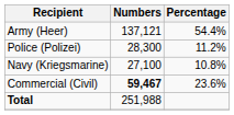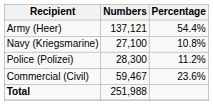 <table class="wikitable">
 <tr>
 <th>Recipient</th>
 <th>Numbers</th>
 <th>Percentage</th>
 </tr>
 <tr>
 <td>Army (Heer)</td>
 <td style="text-align:right">137,121</td>
 <td style="text-align:right">54.4%</td>
 </tr>
 <tr>
+<td>Navy (Kriegsmarine)</td>
+<td style="text-align:right">27,100</td>
+<td style="text-align:right">10.8%</td>
+</tr>
+<tr>
 <td>Police (Polizei)</td>
 <td style="text-align:right">28,300</td>
 <td style="text-align:right">11.2%</td>
 </tr>
 <tr>
-<td>Navy (Kriegsmarine)</td>
-<td style="text-align:right">27,100</td>
-<td style="text-align:right">10.8%</td>
-</tr>
-<tr>
 <td>Commercial (Civil)</td>
-<td style="text-align:right"><strong>59,467</strong></td>
+<td style="text-align:right">59,467</td>
 <td style="text-align:right">23.6%</td>
 </tr>
 <tr>
 <td><strong>Total</strong></td>
 <td style="text-align:right">251,988</td>
 <td></td>
 </tr>
 <tr>
 </tr>
 </table>
